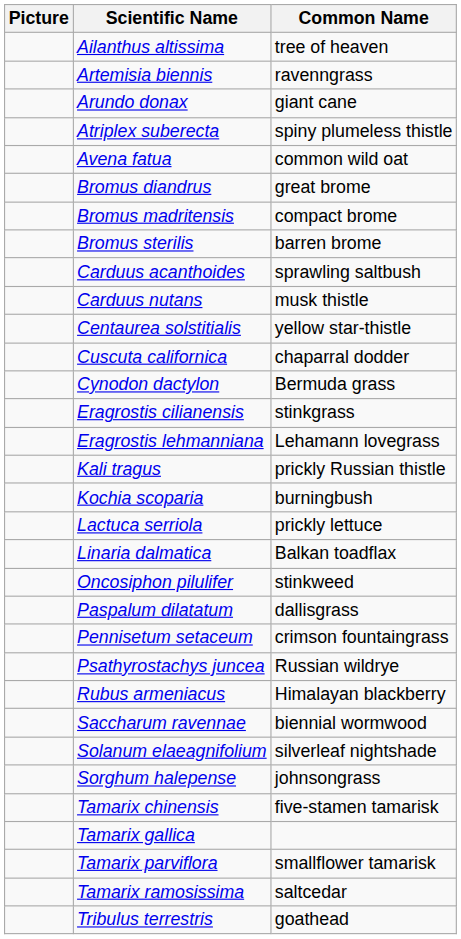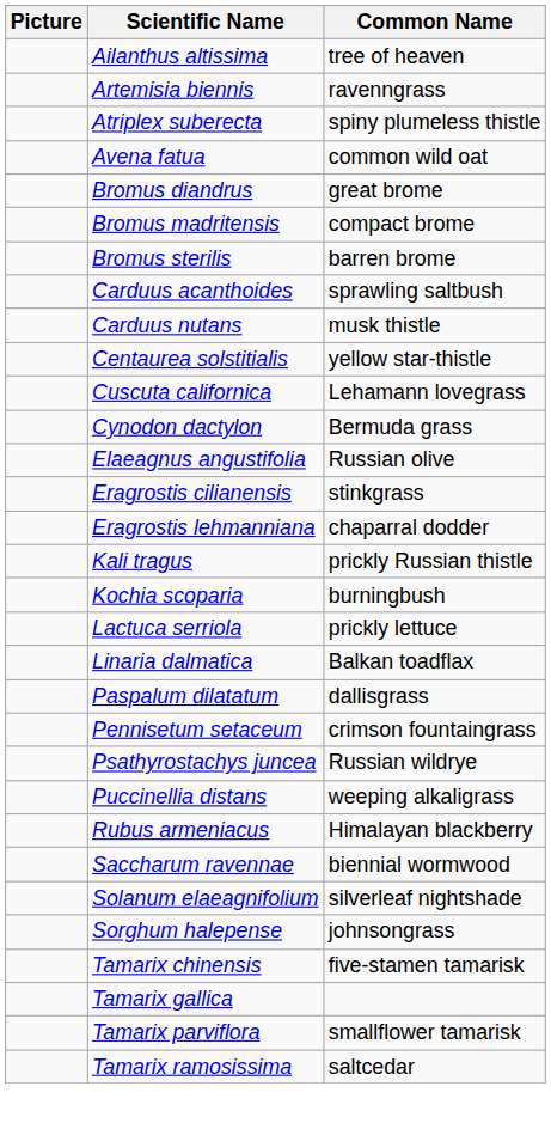 <table class="wikitable sortable">
 <tr>
 <th class=unsortable><strong>Picture</strong></th>
 <th><strong>Scientific Name</strong></th>
 <th><strong>Common Name</strong></th>
 </tr>
 <tr>
 <td></td>
 <td><em><a href='#'>Ailanthus altissima</a></em></td>
 <td>tree of heaven</td>
 </tr>
 <tr>
 <td></td>
 <td><em><a href='#'>Artemisia biennis</a></em></td>
 <td>ravenngrass</td>
-</tr>
-<tr>
-<td></td>
-<td><em><a href='#'>Arundo donax</a></em></td>
-<td>giant cane</td>
 </tr>
 <tr>
 <td></td>
 <td><em><a href='#'>Atriplex suberecta</a></em></td>
 <td>spiny plumeless thistle</td>
 </tr>
 <tr>
 <td></td>
 <td><em><a href='#'>Avena fatua</a></em></td>
 <td>common wild oat</td>
 </tr>
 <tr>
 <td></td>
 <td><em><a href='#'>Bromus diandrus</a></em></td>
 <td>great brome</td>
 </tr>
 <tr>
 <td></td>
 <td><em><a href='#'>Bromus madritensis</a></em></td>
 <td>compact brome</td>
 </tr>
 <tr>
 <td></td>
 <td><em><a href='#'>Bromus sterilis</a></em></td>
 <td>barren brome</td>
 </tr>
 <tr>
 <td></td>
 <td><em><a href='#'>Carduus acanthoides</a></em></td>
 <td>sprawling saltbush</td>
 </tr>
 <tr>
 <td></td>
 <td><em><a href='#'>Carduus nutans</a></em></td>
 <td>musk thistle</td>
 </tr>
 <tr>
 <td></td>
 <td><em><a href='#'>Centaurea solstitialis</a></em></td>
 <td>yellow star-thistle</td>
 </tr>
 <tr>
 <td></td>
 <td><em><a href='#'>Cuscuta californica</a></em></td>
-<td>chaparral dodder</td>
+<td>Lehamann lovegrass</td>
 </tr>
 <tr>
 <td></td>
 <td><em><a href='#'>Cynodon dactylon</a></em></td>
 <td>Bermuda grass</td>
+</tr>
+<tr>
+<td></td>
+<td><em><a href='#'>Elaeagnus angustifolia</a></em></td>
+<td>Russian olive</td>
 </tr>
 <tr>
 <td></td>
 <td><em><a href='#'>Eragrostis cilianensis</a></em></td>
 <td>stinkgrass</td>
 </tr>
 <tr>
 <td></td>
 <td><em><a href='#'>Eragrostis lehmanniana</a></em></td>
-<td>Lehamann lovegrass</td>
+<td>chaparral dodder</td>
 </tr>
 <tr>
 <td></td>
 <td><em><a href='#'>Kali tragus</a></em></td>
 <td>prickly Russian thistle</td>
 </tr>
 <tr>
 <td></td>
 <td><em><a href='#'>Kochia scoparia</a></em></td>
 <td>burningbush</td>
 </tr>
 <tr>
 <td></td>
 <td><em><a href='#'>Lactuca serriola</a></em></td>
 <td>prickly lettuce</td>
 </tr>
 <tr>
 <td></td>
 <td><em><a href='#'>Linaria dalmatica</a></em></td>
 <td>Balkan toadflax</td>
 </tr>
 <tr>
 <td></td>
-<td><em><a href='#'>Oncosiphon pilulifer</a></em></td>
-<td>stinkweed</td>
-</tr>
-<tr>
-<td></td>
 <td><em><a href='#'>Paspalum dilatatum</a></em></td>
 <td>dallisgrass</td>
 </tr>
 <tr>
 <td></td>
 <td><em><a href='#'>Pennisetum setaceum</a></em></td>
 <td>crimson fountaingrass</td>
 </tr>
 <tr>
 <td></td>
 <td><em><a href='#'>Psathyrostachys juncea</a></em></td>
 <td>Russian wildrye</td>
+</tr>
+<tr>
+<td></td>
+<td><em><a href='#'>Puccinellia distans</a></em></td>
+<td>weeping alkaligrass</td>
 </tr>
 <tr>
 <td></td>
 <td><em><a href='#'>Rubus armeniacus</a></em></td>
 <td>Himalayan blackberry</td>
 </tr>
 <tr>
 <td></td>
 <td><em><a href='#'>Saccharum ravennae</a></em></td>
 <td>biennial wormwood</td>
 </tr>
 <tr>
 <td></td>
 <td><em><a href='#'>Solanum elaeagnifolium</a></em></td>
 <td>silverleaf nightshade</td>
 </tr>
 <tr>
 <td></td>
 <td><em><a href='#'>Sorghum halepense</a></em></td>
 <td>johnsongrass</td>
 </tr>
 <tr>
 <td></td>
 <td><em><a href='#'>Tamarix chinensis</a></em></td>
 <td>five-stamen tamarisk</td>
 </tr>
 <tr>
 <td></td>
 <td><em><a href='#'>Tamarix gallica</a></em></td>
 <td></td>
 </tr>
 <tr>
 <td></td>
 <td><em><a href='#'>Tamarix parviflora</a></em></td>
 <td>smallflower tamarisk</td>
 </tr>
 <tr>
 <td></td>
 <td><em><a href='#'>Tamarix ramosissima</a></em></td>
 <td>saltcedar</td>
 </tr>
-<tr>
-<td></td>
-<td><em><a href='#'>Tribulus terrestris</a></em></td>
-<td>goathead</td>
-</tr>
 </table>
